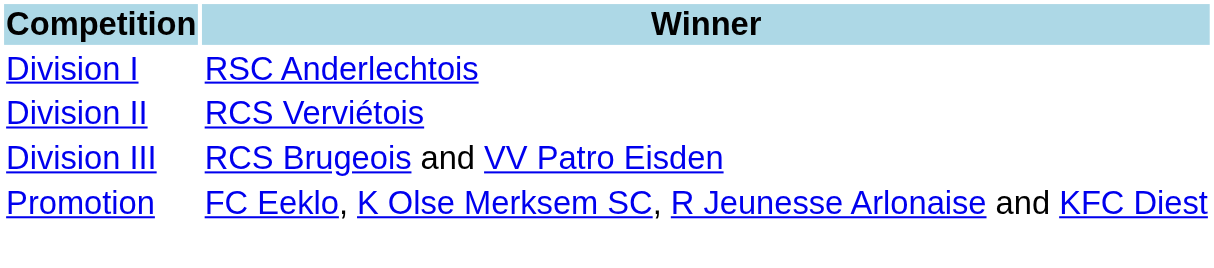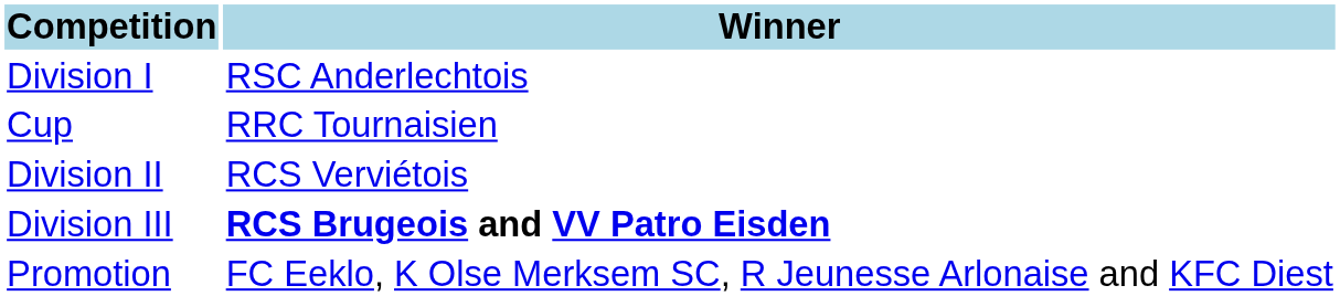 <table>
 <tr style="background:lightblue;">
 <th>Competition</th>
 <th>Winner</th>
 </tr>
 <tr>
 <td><a href='#'>Division I</a></td>
 <td><a href='#'>RSC Anderlechtois</a></td>
 </tr>
 <tr>
+<td><a href='#'>Cup</a></td>
+<td><a href='#'>RRC Tournaisien</a></td>
+</tr>
+<tr>
 <td><a href='#'>Division II</a></td>
 <td><a href='#'>RCS Verviétois</a></td>
 </tr>
 <tr>
 <td><a href='#'>Division III</a></td>
-<td><a href='#'>RCS Brugeois</a> and <a href='#'>VV Patro Eisden</a></td>
+<td><strong><a href='#'>RCS Brugeois</a> and <a href='#'>VV Patro Eisden</a></strong></td>
 </tr>
 <tr>
 <td><a href='#'>Promotion</a></td>
 <td><a href='#'>FC Eeklo</a>, <a href='#'>K Olse Merksem SC</a>, <a href='#'>R Jeunesse Arlonaise</a> and <a href='#'>KFC Diest</a></td>
 </tr>
 </table>
